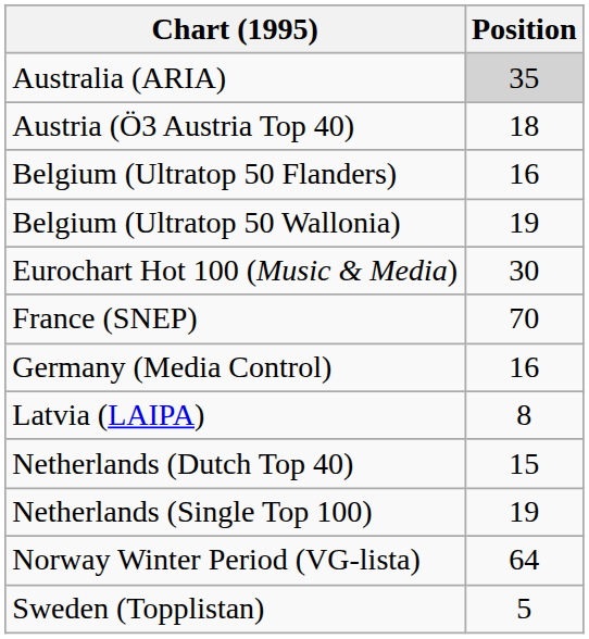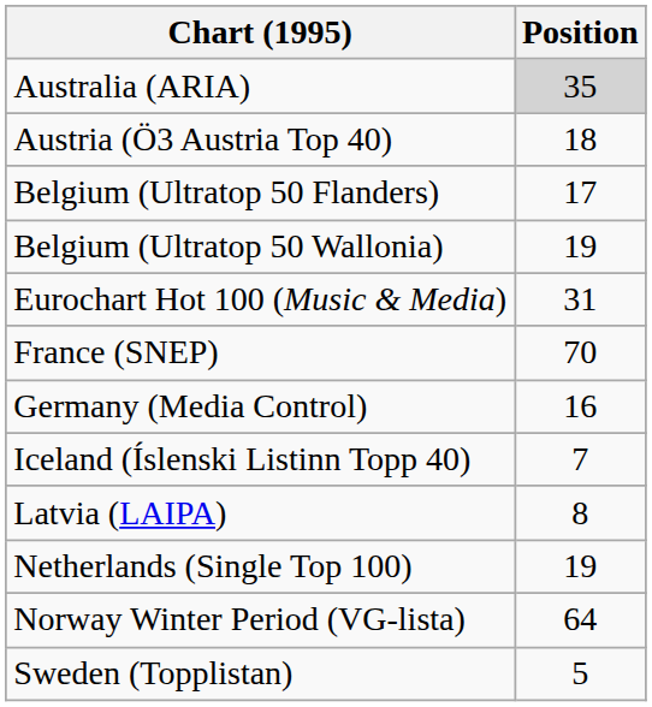 <table class="wikitable sortable">
 <tr>
 <th>Chart (1995)</th>
 <th>Position</th>
 </tr>
 <tr>
 <td>Australia (ARIA)</td>
 <td align="center" style="background: lightgrey;">35</td>
 </tr>
 <tr>
 <td>Austria (Ö3 Austria Top 40)</td>
 <td align="center">18</td>
 </tr>
 <tr>
 <td>Belgium (Ultratop 50 Flanders)</td>
-<td align="center">16</td>
+<td align="center">17</td>
 </tr>
 <tr>
 <td>Belgium (Ultratop 50 Wallonia)</td>
 <td align="center">19</td>
 </tr>
 <tr>
 <td>Eurochart Hot 100 (<em>Music & Media</em>)</td>
-<td align="center">30</td>
+<td align="center">31</td>
 </tr>
 <tr>
 <td>France (SNEP)</td>
 <td align="center">70</td>
 </tr>
 <tr>
 <td>Germany (Media Control)</td>
 <td align="center">16</td>
 </tr>
 <tr>
+<td>Iceland (Íslenski Listinn Topp 40)</td>
+<td align="center">7</td>
+</tr>
+<tr>
 <td>Latvia (<a href='#'>LAIPA</a>)</td>
 <td align="center">8</td>
-</tr>
-<tr>
-<td>Netherlands (Dutch Top 40)</td>
-<td align="center">15</td>
 </tr>
 <tr>
 <td>Netherlands (Single Top 100)</td>
 <td align="center">19</td>
 </tr>
 <tr>
 <td>Norway Winter Period (VG-lista)</td>
 <td align="center">64</td>
 </tr>
 <tr>
 <td>Sweden (Topplistan)</td>
 <td align="center">5</td>
 </tr>
 </table>
